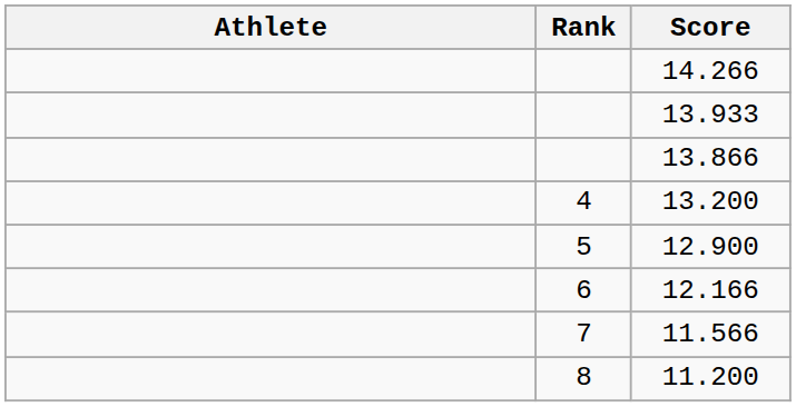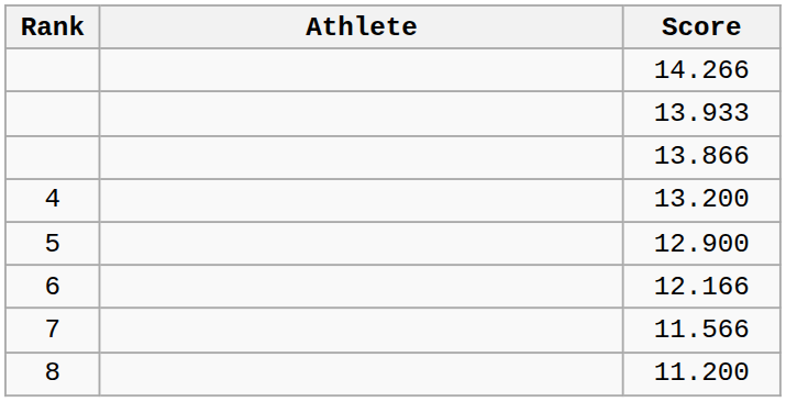 <table class=wikitable style="text-align:center">
 <tr>
+<th width=40>Rank</th>
 <th width=250>Athlete</th>
-<th width=40>Rank</th>
 <th width=70>Score</th>
 </tr>
 <tr>
+<td></td>
 <td align=left></td>
-<td></td>
 <td>14.266</td>
 </tr>
 <tr>
+<td></td>
 <td align=left></td>
-<td></td>
 <td>13.933</td>
 </tr>
 <tr>
+<td></td>
 <td align=left></td>
-<td></td>
 <td>13.866</td>
 </tr>
 <tr>
+<td>4</td>
 <td align=left></td>
-<td>4</td>
 <td>13.200</td>
 </tr>
 <tr>
+<td>5</td>
 <td align=left></td>
-<td>5</td>
 <td>12.900</td>
 </tr>
 <tr>
+<td>6</td>
 <td align=left></td>
-<td>6</td>
 <td>12.166</td>
 </tr>
 <tr>
+<td>7</td>
 <td align=left></td>
-<td>7</td>
 <td>11.566</td>
 </tr>
 <tr>
+<td>8</td>
 <td align=left></td>
-<td>8</td>
 <td>11.200</td>
 </tr>
 </table>
